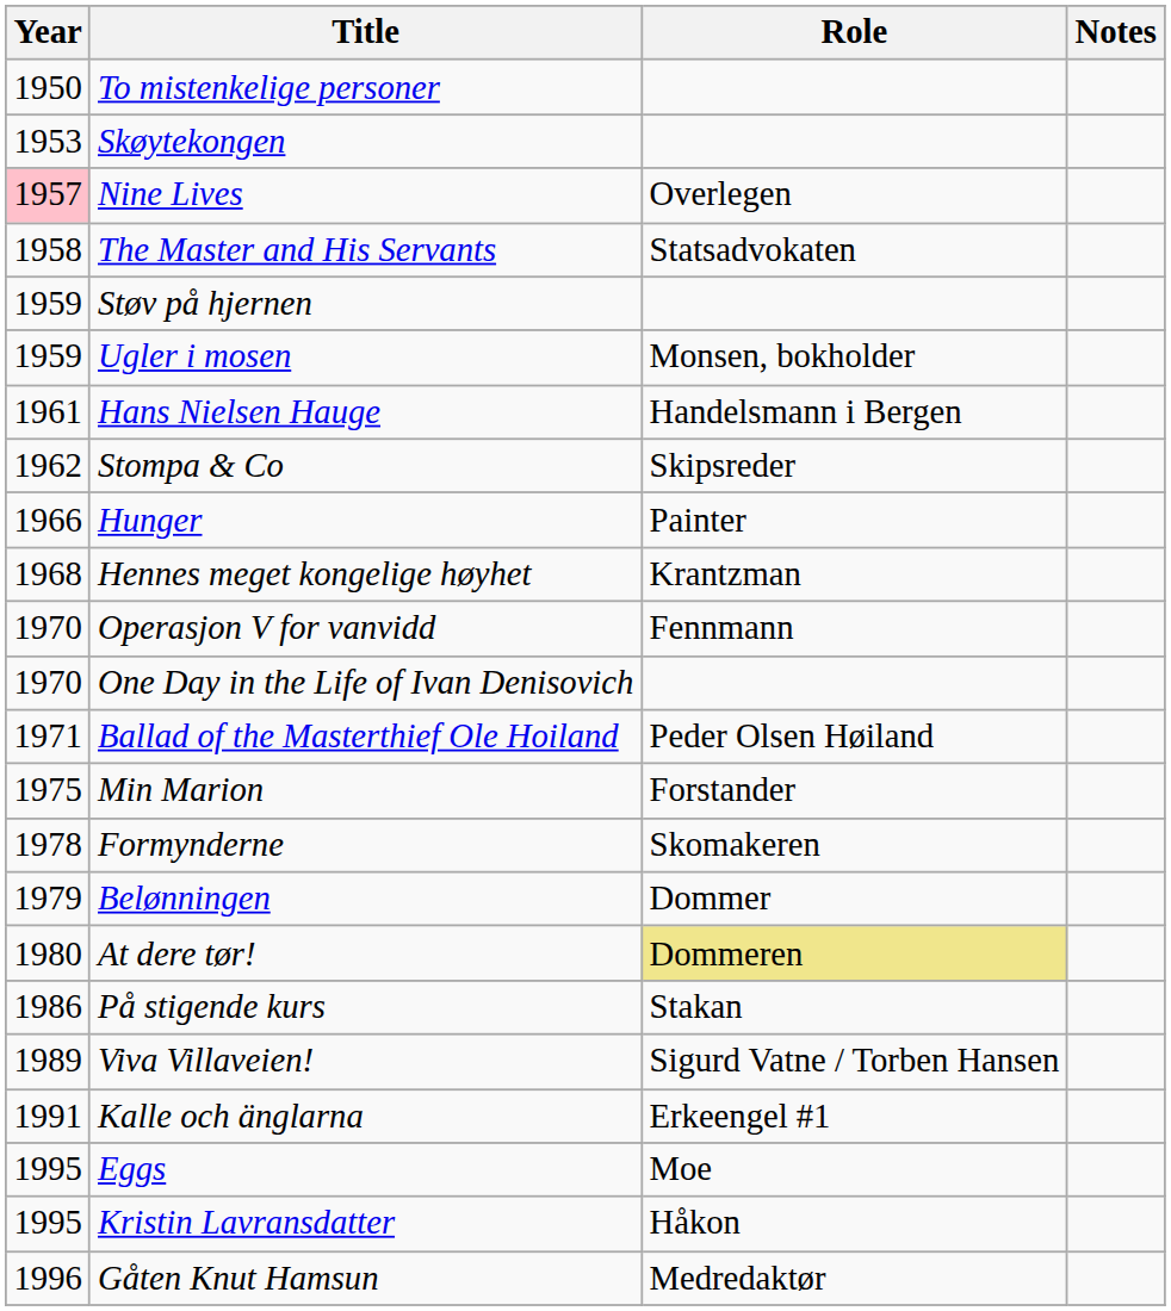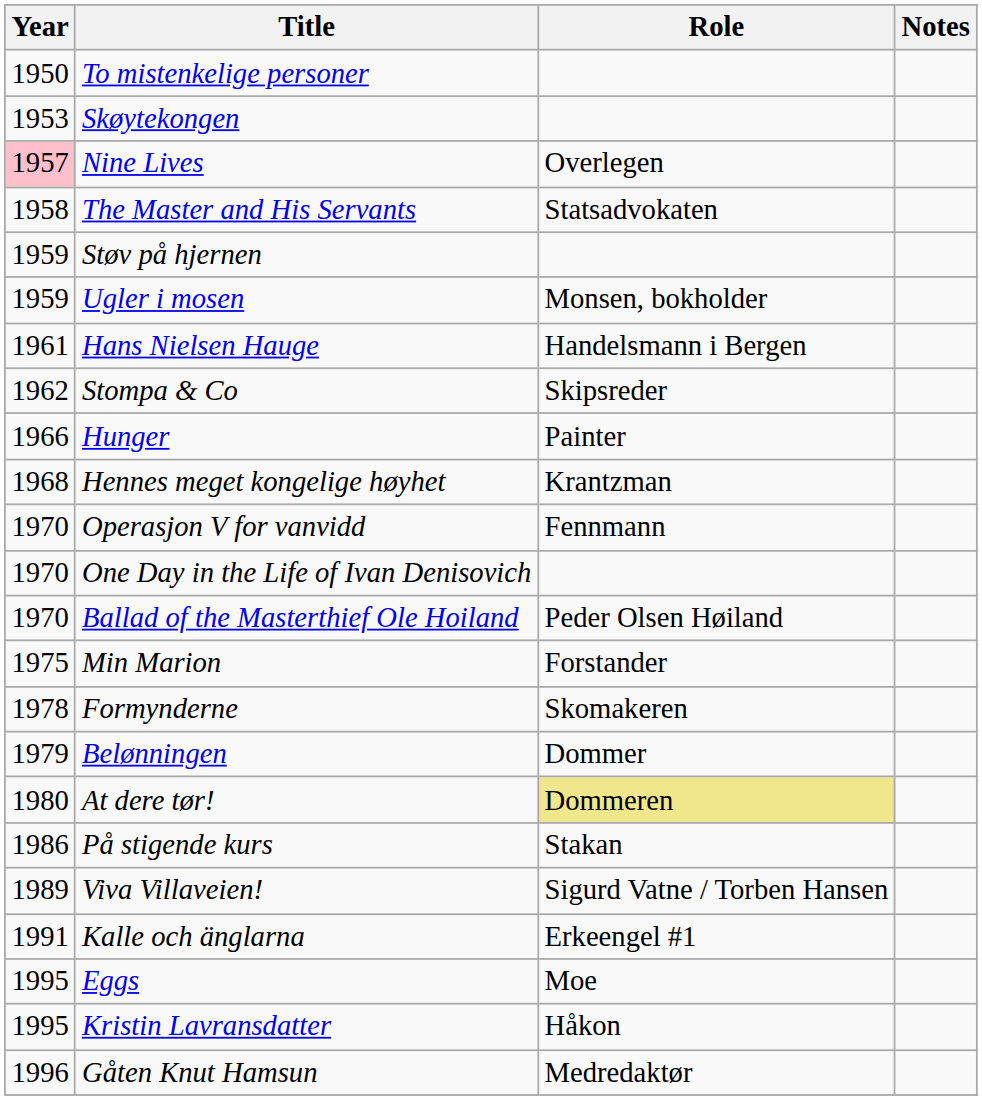 <table class="wikitable">
 <tr>
 <th>Year</th>
 <th>Title</th>
 <th>Role</th>
 <th>Notes</th>
 </tr>
 <tr>
 <td>1950</td>
 <td><em><a href='#'>To mistenkelige personer</a></em></td>
 <td></td>
 <td></td>
 </tr>
 <tr>
 <td>1953</td>
 <td><em><a href='#'>Skøytekongen</a></em></td>
 <td></td>
 <td></td>
 </tr>
 <tr>
 <td style="background: pink;">1957</td>
 <td><em><a href='#'>Nine Lives</a></em></td>
 <td>Overlegen</td>
 <td></td>
 </tr>
 <tr>
 <td>1958</td>
 <td><em><a href='#'>The Master and His Servants</a></em></td>
 <td>Statsadvokaten</td>
 <td></td>
 </tr>
 <tr>
 <td>1959</td>
 <td><em>Støv på hjernen</em></td>
 <td></td>
 <td></td>
 </tr>
 <tr>
 <td>1959</td>
 <td><em><a href='#'>Ugler i mosen</a></em></td>
 <td>Monsen, bokholder</td>
 <td></td>
 </tr>
 <tr>
 <td>1961</td>
 <td><em><a href='#'>Hans Nielsen Hauge</a></em></td>
 <td>Handelsmann i Bergen</td>
 <td></td>
 </tr>
 <tr>
 <td>1962</td>
 <td><em>Stompa & Co</em></td>
 <td>Skipsreder</td>
 <td></td>
 </tr>
 <tr>
 <td>1966</td>
 <td><em><a href='#'>Hunger</a></em></td>
 <td>Painter</td>
 <td></td>
 </tr>
 <tr>
 <td>1968</td>
 <td><em>Hennes meget kongelige høyhet</em></td>
 <td>Krantzman</td>
 <td></td>
 </tr>
 <tr>
 <td>1970</td>
 <td><em>Operasjon V for vanvidd</em></td>
 <td>Fennmann</td>
 <td></td>
 </tr>
 <tr>
 <td>1970</td>
 <td><em>One Day in the Life of Ivan Denisovich</em></td>
 <td></td>
 <td></td>
 </tr>
 <tr>
-<td>1971</td>
+<td>1970</td>
 <td><em><a href='#'>Ballad of the Masterthief Ole Hoiland</a></em></td>
 <td>Peder Olsen Høiland</td>
 <td></td>
 </tr>
 <tr>
 <td>1975</td>
 <td><em>Min Marion</em></td>
 <td>Forstander</td>
 <td></td>
 </tr>
 <tr>
 <td>1978</td>
 <td><em>Formynderne</em></td>
 <td>Skomakeren</td>
 <td></td>
 </tr>
 <tr>
 <td>1979</td>
 <td><em><a href='#'>Belønningen</a></em></td>
 <td>Dommer</td>
 <td></td>
 </tr>
 <tr>
 <td>1980</td>
 <td><em>At dere tør!</em></td>
 <td style="background: khaki;">Dommeren</td>
 <td></td>
 </tr>
 <tr>
 <td>1986</td>
 <td><em>På stigende kurs</em></td>
 <td>Stakan</td>
 <td></td>
 </tr>
 <tr>
 <td>1989</td>
 <td><em>Viva Villaveien!</em></td>
 <td>Sigurd Vatne / Torben Hansen</td>
 <td></td>
 </tr>
 <tr>
 <td>1991</td>
 <td><em>Kalle och änglarna</em></td>
 <td>Erkeengel #1</td>
 <td></td>
 </tr>
 <tr>
 <td>1995</td>
 <td><em><a href='#'>Eggs</a></em></td>
 <td>Moe</td>
 <td></td>
 </tr>
 <tr>
 <td>1995</td>
 <td><em><a href='#'>Kristin Lavransdatter</a></em></td>
 <td>Håkon</td>
 <td></td>
 </tr>
 <tr>
 <td>1996</td>
 <td><em>Gåten Knut Hamsun</em></td>
 <td>Medredaktør</td>
 <td></td>
 </tr>
 </table>
